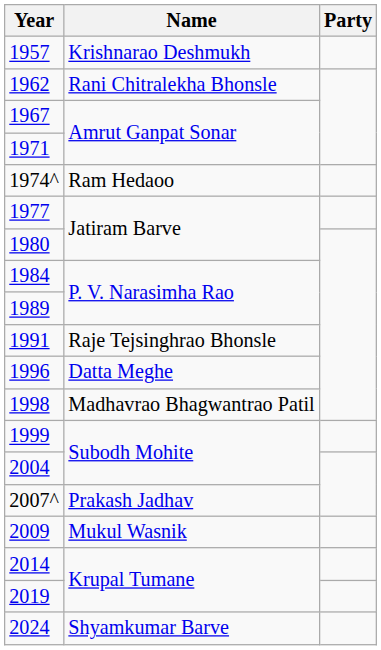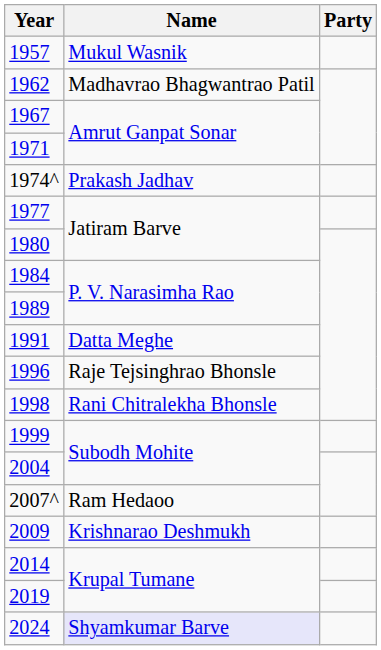 <table class="wikitable">
 <tr>
 <th>Year</th>
 <th>Name</th>
 <th colspan="2">Party</th>
 </tr>
 <tr>
 <td><a href='#'>1957</a></td>
-<td><a href='#'>Krishnarao Deshmukh</a></td>
+<td><a href='#'>Mukul Wasnik</a></td>
 <td></td>
 </tr>
 <tr>
 <td><a href='#'>1962</a></td>
-<td><a href='#'>Rani Chitralekha Bhonsle</a></td>
+<td>Madhavrao Bhagwantrao Patil</td>
 </tr>
 <tr>
 <td><a href='#'>1967</a></td>
 <td rowspan="2"><a href='#'>Amrut Ganpat Sonar</a></td>
 </tr>
 <tr>
 <td><a href='#'>1971</a></td>
 </tr>
 <tr>
 <td>1974^</td>
-<td>Ram Hedaoo</td>
+<td><a href='#'>Prakash Jadhav</a></td>
 <td></td>
 </tr>
 <tr>
 <td><a href='#'>1977</a></td>
 <td rowspan="2">Jatiram Barve</td>
 <td></td>
 </tr>
 <tr>
 <td><a href='#'>1980</a></td>
 </tr>
 <tr>
 <td><a href='#'>1984</a></td>
 <td rowspan="2"><a href='#'>P. V. Narasimha Rao</a></td>
 </tr>
 <tr>
 <td><a href='#'>1989</a></td>
 </tr>
 <tr>
 <td><a href='#'>1991</a></td>
+<td><a href='#'>Datta Meghe</a></td>
+</tr>
+<tr>
+<td><a href='#'>1996</a></td>
 <td>Raje Tejsinghrao Bhonsle</td>
 </tr>
 <tr>
-<td><a href='#'>1996</a></td>
-<td><a href='#'>Datta Meghe</a></td>
-</tr>
-<tr>
 <td><a href='#'>1998</a></td>
-<td>Madhavrao Bhagwantrao Patil</td>
+<td><a href='#'>Rani Chitralekha Bhonsle</a></td>
 </tr>
 <tr>
 <td><a href='#'>1999</a></td>
 <td rowspan="2"><a href='#'>Subodh Mohite</a></td>
 <td></td>
 </tr>
 <tr>
 <td><a href='#'>2004</a></td>
 </tr>
 <tr>
 <td>2007^</td>
-<td><a href='#'>Prakash Jadhav</a></td>
+<td>Ram Hedaoo</td>
 </tr>
 <tr>
 <td><a href='#'>2009</a></td>
-<td><a href='#'>Mukul Wasnik</a></td>
+<td><a href='#'>Krishnarao Deshmukh</a></td>
 <td></td>
 </tr>
 <tr>
 <td><a href='#'>2014</a></td>
 <td rowspan="2"><a href='#'>Krupal Tumane</a></td>
 <td></td>
 </tr>
 <tr>
 <td><a href='#'>2019</a></td>
 </tr>
 <tr>
 <td><a href='#'>2024</a></td>
-<td><a href='#'>Shyamkumar Barve</a></td>
+<td style="background: lavender;"><a href='#'>Shyamkumar Barve</a></td>
 <td></td>
 </tr>
 </table>
